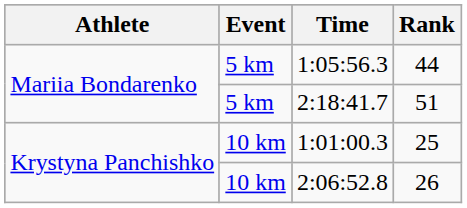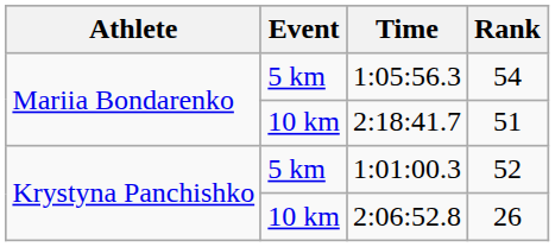 <table class=wikitable style="font-size:90%;">
 <tr>
 <th>Athlete</th>
 <th>Event</th>
 <th>Time</th>
 <th>Rank</th>
 </tr>
 <tr style="text-align:center">
 <td style="text-align:left" rowspan=2><a href='#'>Mariia Bondarenko</a></td>
 <td style="text-align:left"><a href='#'>5 km</a></td>
 <td>1:05:56.3</td>
-<td>44</td>
+<td>54</td>
 </tr>
 <tr style="text-align:center">
-<td style="text-align:left"><a href='#'>5 km</a></td>
+<td style="text-align:left"><a href='#'>10 km</a></td>
 <td>2:18:41.7</td>
 <td>51</td>
 </tr>
 <tr style="text-align:center">
 <td style="text-align:left" rowspan=2><a href='#'>Krystyna Panchishko</a></td>
-<td style="text-align:left"><a href='#'>10 km</a></td>
+<td style="text-align:left"><a href='#'>5 km</a></td>
 <td>1:01:00.3</td>
-<td>25</td>
+<td>52</td>
 </tr>
 <tr style="text-align:center">
 <td style="text-align:left"><a href='#'>10 km</a></td>
 <td>2:06:52.8</td>
 <td>26</td>
 </tr>
 </table>
